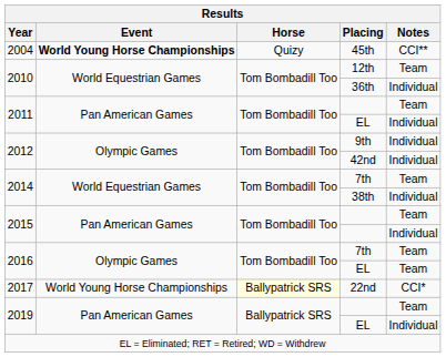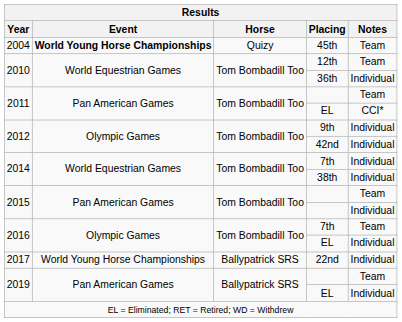 <table class="wikitable" style="text-align:center">
 <tr>
 <th colspan="11" align="center"><strong>Results</strong></th>
 </tr>
 <tr>
 <th>Year</th>
 <th>Event</th>
 <th>Horse</th>
 <th>Placing</th>
 <th>Notes</th>
 </tr>
 <tr>
 <td>2004</td>
 <td><strong>World Young Horse Championships</strong></td>
 <td>Quizy</td>
 <td>45th</td>
-<td>CCI**</td>
+<td>Team</td>
 </tr>
 <tr>
 <td rowspan="2">2010</td>
 <td rowspan="2">World Equestrian Games</td>
 <td rowspan="2">Tom Bombadill Too</td>
 <td>12th</td>
 <td>Team</td>
 </tr>
 <tr>
 <td>36th</td>
 <td>Individual</td>
 </tr>
 <tr>
 <td rowspan="2">2011</td>
 <td rowspan="2">Pan American Games</td>
 <td rowspan="2">Tom Bombadill Too</td>
 <td></td>
 <td>Team</td>
 </tr>
 <tr>
 <td>EL</td>
-<td>Individual</td>
+<td>CCI*</td>
 </tr>
 <tr>
 <td rowspan="2">2012</td>
 <td rowspan="2">Olympic Games</td>
 <td rowspan="2">Tom Bombadill Too</td>
 <td>9th</td>
 <td>Individual</td>
 </tr>
 <tr>
 <td>42nd</td>
 <td>Individual</td>
 </tr>
 <tr>
 <td rowspan="2">2014</td>
 <td rowspan="2">World Equestrian Games</td>
 <td rowspan="2">Tom Bombadill Too</td>
 <td>7th</td>
-<td>Team</td>
+<td>Individual</td>
 </tr>
 <tr>
 <td>38th</td>
 <td>Individual</td>
 </tr>
 <tr>
 <td rowspan="2">2015</td>
 <td rowspan="2">Pan American Games</td>
 <td rowspan="2">Tom Bombadill Too</td>
 <td></td>
 <td>Team</td>
 </tr>
 <tr>
 <td></td>
 <td>Individual</td>
 </tr>
 <tr>
 <td rowspan="2">2016</td>
 <td rowspan="2">Olympic Games</td>
 <td rowspan="2">Tom Bombadill Too</td>
 <td>7th</td>
 <td>Team</td>
 </tr>
 <tr>
 <td>EL</td>
-<td>Team</td>
+<td>Individual</td>
 </tr>
 <tr>
 <td>2017</td>
 <td>World Young Horse Championships</td>
-<td style="background: lightyellow;">Ballypatrick SRS</td>
+<td>Ballypatrick SRS</td>
 <td>22nd</td>
-<td>CCI*</td>
+<td>Individual</td>
 </tr>
 <tr>
 <td rowspan="2">2019</td>
 <td rowspan="2">Pan American Games</td>
 <td rowspan="2">Ballypatrick SRS</td>
 <td></td>
 <td>Team</td>
 </tr>
 <tr>
 <td>EL</td>
 <td>Individual</td>
 </tr>
 <tr>
 <td colspan="11" align="center"><small> EL = Eliminated; RET = Retired; WD = Withdrew </small></td>
 </tr>
 </table>
